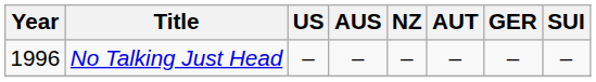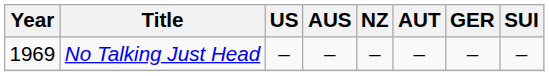 <table class="wikitable">
 <tr>
 <th style="text-align: center;">Year</th>
 <th style="text-align: center;">Title</th>
 <th style="text-align: center;">US</th>
 <th style="text-align: center;">AUS</th>
 <th style="text-align: center;">NZ</th>
 <th style="text-align: center;">AUT</th>
 <th style="text-align: center;">GER</th>
 <th style="text-align: center;">SUI</th>
 </tr>
 <tr>
-<td style="text-align: center;">1996</td>
+<td style="text-align: center;">1969</td>
 <td><em><a href='#'>No Talking Just Head</a></em></td>
 <td style="text-align: center;">–</td>
 <td style="text-align: center;">–</td>
 <td style="text-align: center;">–</td>
 <td style="text-align: center;">–</td>
 <td style="text-align: center;">–</td>
 <td style="text-align: center;">–</td>
 </tr>
 <tr>
 </tr>
 </table>
